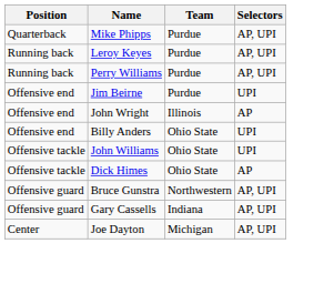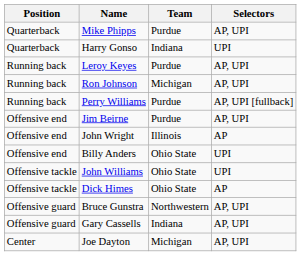 <table class="wikitable" style="font-size: 90%">
 <tr>
 <th>Position</th>
 <th>Name</th>
 <th>Team</th>
 <th>Selectors</th>
 </tr>
 <tr>
 <td>Quarterback</td>
 <td><a href='#'>Mike Phipps</a></td>
 <td>Purdue</td>
 <td>AP, UPI</td>
 </tr>
 <tr>
+<td>Quarterback</td>
+<td>Harry Gonso</td>
+<td>Indiana</td>
+<td>UPI</td>
+</tr>
+<tr>
 <td>Running back</td>
 <td><a href='#'>Leroy Keyes</a></td>
 <td>Purdue</td>
 <td>AP, UPI</td>
 </tr>
 <tr>
 <td>Running back</td>
+<td><a href='#'>Ron Johnson</a></td>
+<td>Michigan</td>
+<td>AP, UPI</td>
+</tr>
+<tr>
+<td>Running back</td>
 <td><a href='#'>Perry Williams</a></td>
 <td>Purdue</td>
-<td>AP, UPI</td>
+<td>AP, UPI [fullback]</td>
 </tr>
 <tr>
 <td>Offensive end</td>
 <td><a href='#'>Jim Beirne</a></td>
 <td>Purdue</td>
-<td>UPI</td>
+<td>AP, UPI</td>
 </tr>
 <tr>
 <td>Offensive end</td>
 <td>John Wright</td>
 <td>Illinois</td>
 <td>AP</td>
 </tr>
 <tr>
 <td>Offensive end</td>
 <td>Billy Anders</td>
 <td>Ohio State</td>
 <td>UPI</td>
 </tr>
 <tr>
 <td>Offensive tackle</td>
 <td><a href='#'>John Williams</a></td>
 <td>Ohio State</td>
 <td>UPI</td>
 </tr>
 <tr>
 <td>Offensive tackle</td>
 <td><a href='#'>Dick Himes</a></td>
 <td>Ohio State</td>
 <td>AP</td>
 </tr>
 <tr>
 <td>Offensive guard</td>
 <td>Bruce Gunstra</td>
 <td>Northwestern</td>
 <td>AP, UPI</td>
 </tr>
 <tr>
 <td>Offensive guard</td>
 <td>Gary Cassells</td>
 <td>Indiana</td>
 <td>AP, UPI</td>
 </tr>
 <tr>
 <td>Center</td>
 <td>Joe Dayton</td>
 <td>Michigan</td>
 <td>AP, UPI</td>
 </tr>
 </table>
